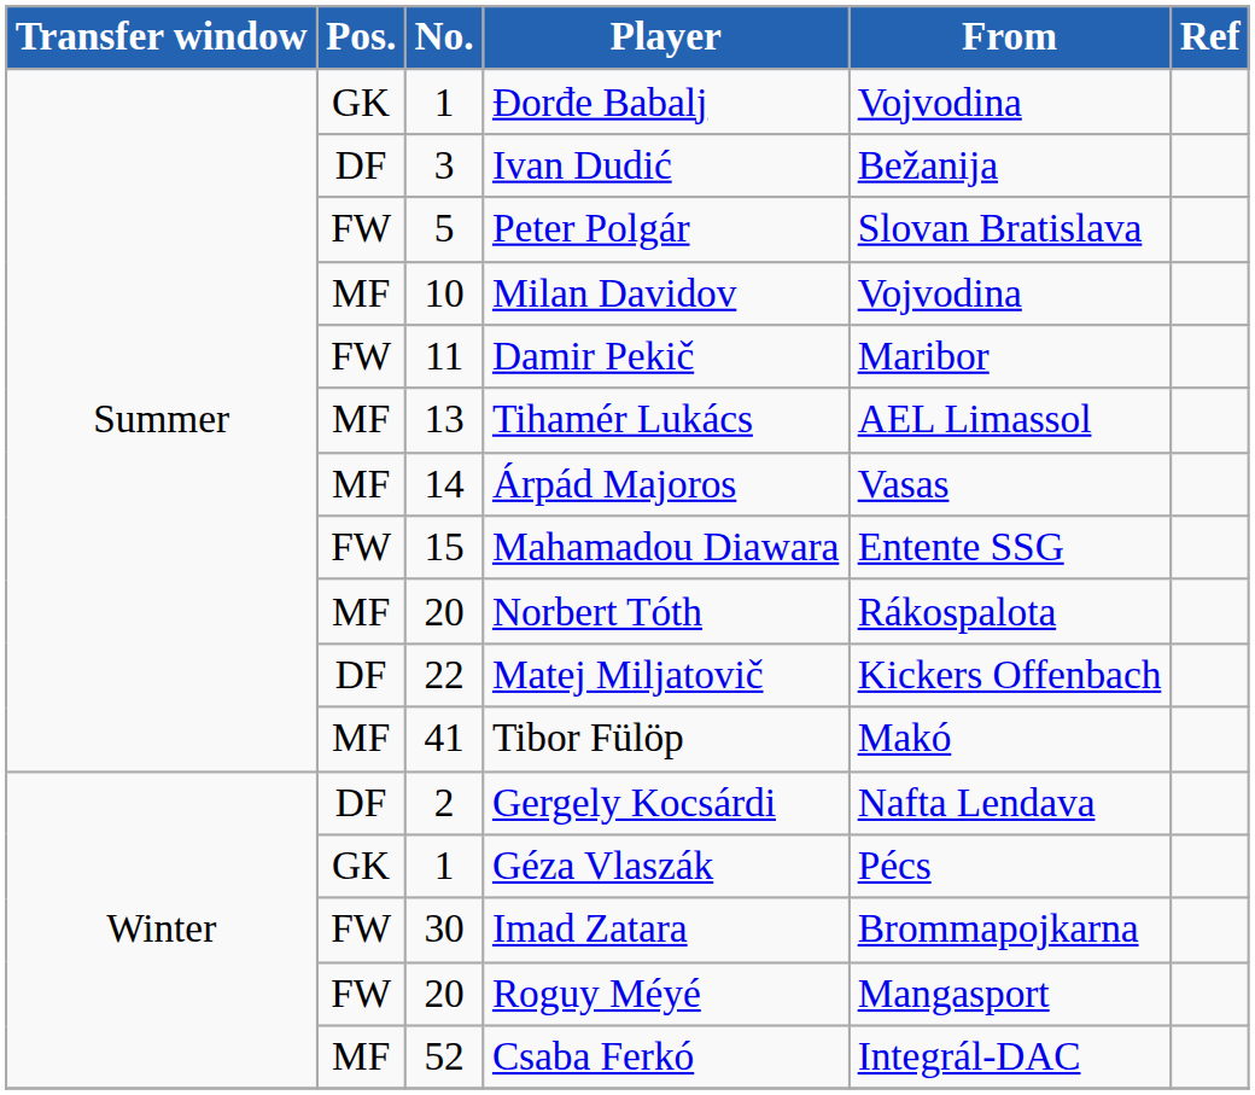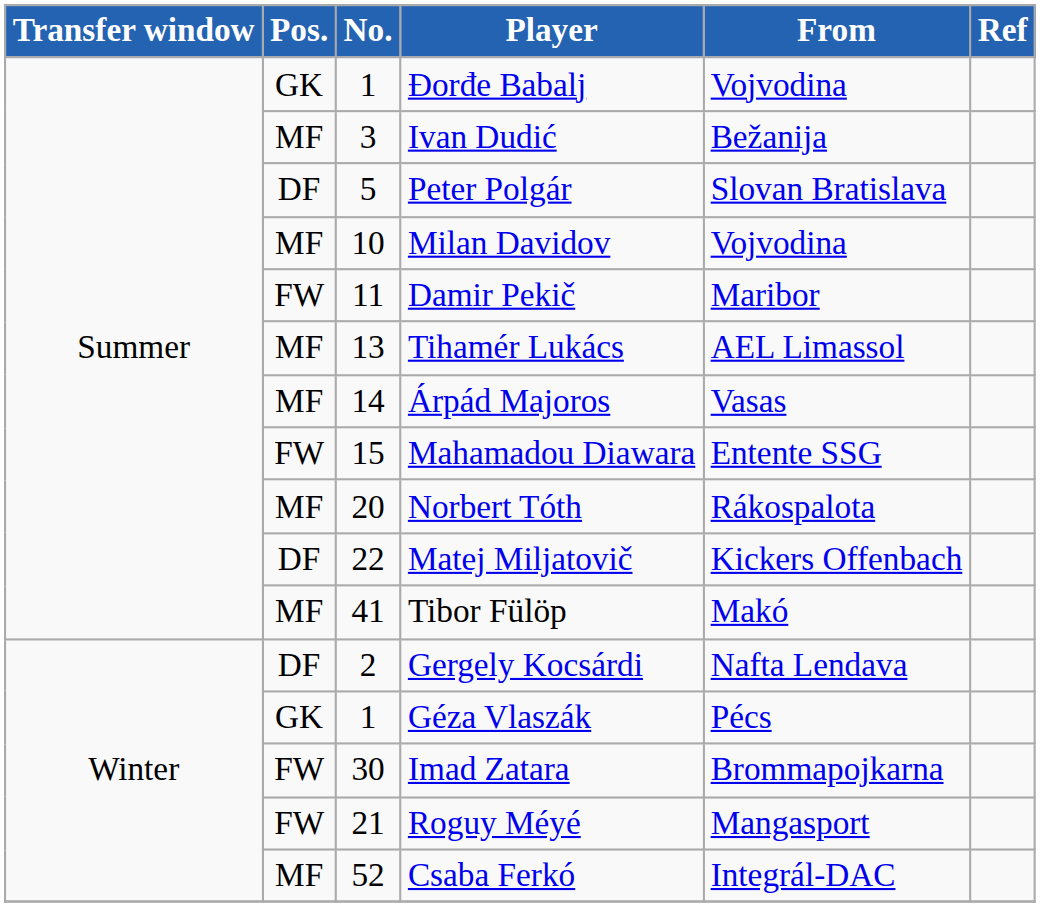 <table class="wikitable plainrowheaders sortable">
 <tr>
 </tr>
 <tr>
 <th style="background-color:#2462B2; color:#FFFFFF">Transfer window</th>
 <th style="background-color:#2462B2; color:#FFFFFF">Pos.</th>
 <th style="background-color:#2462B2; color:#FFFFFF">No.</th>
 <th style="background-color:#2462B2; color:#FFFFFF">Player</th>
 <th style="background-color:#2462B2; color:#FFFFFF">From</th>
 <th style="background-color:#2462B2; color:#FFFFFF">Ref</th>
 </tr>
 <tr>
 <td rowspan="11" style="text-align:center;">Summer</td>
 <td style="text-align:center;">GK</td>
 <td style="text-align:center;">1</td>
 <td style="text-align:left;"> <a href='#'>Đorđe Babalj</a></td>
 <td style="text-align:left;"> <a href='#'>Vojvodina</a></td>
 <td></td>
 </tr>
 <tr>
-<td style="text-align:center;">DF</td>
+<td style="text-align:center;">MF</td>
 <td style="text-align:center;">3</td>
 <td style="text-align:left;"> <a href='#'>Ivan Dudić</a></td>
 <td style="text-align:left;"> <a href='#'>Bežanija</a></td>
 <td></td>
 </tr>
 <tr>
-<td style="text-align:center;">FW</td>
+<td style="text-align:center;">DF</td>
 <td style="text-align:center;">5</td>
 <td style="text-align:left;"> <a href='#'>Peter Polgár</a></td>
 <td style="text-align:left;"> <a href='#'>Slovan Bratislava</a></td>
 <td></td>
 </tr>
 <tr>
 <td style="text-align:center;">MF</td>
 <td style="text-align:center;">10</td>
 <td style="text-align:left;"> <a href='#'>Milan Davidov</a></td>
 <td style="text-align:left;"> <a href='#'>Vojvodina</a></td>
 <td></td>
 </tr>
 <tr>
 <td style="text-align:center;">FW</td>
 <td style="text-align:center;">11</td>
 <td style="text-align:left;"> <a href='#'>Damir Pekič</a></td>
 <td style="text-align:left;"> <a href='#'>Maribor</a></td>
 <td></td>
 </tr>
 <tr>
 <td style="text-align:center;">MF</td>
 <td style="text-align:center;">13</td>
 <td style="text-align:left;"> <a href='#'>Tihamér Lukács</a></td>
 <td style="text-align:left;"> <a href='#'>AEL Limassol</a></td>
 <td></td>
 </tr>
 <tr>
 <td style="text-align:center;">MF</td>
 <td style="text-align:center;">14</td>
 <td style="text-align:left;"> <a href='#'>Árpád Majoros</a></td>
 <td style="text-align:left;"><a href='#'>Vasas</a></td>
 <td></td>
 </tr>
 <tr>
 <td style="text-align:center;">FW</td>
 <td style="text-align:center;">15</td>
 <td style="text-align:left;"> <a href='#'>Mahamadou Diawara</a></td>
 <td style="text-align:left;"> <a href='#'>Entente SSG</a></td>
 <td></td>
 </tr>
 <tr>
 <td style="text-align:center;">MF</td>
 <td style="text-align:center;">20</td>
 <td style="text-align:left;"> <a href='#'>Norbert Tóth</a></td>
 <td style="text-align:left;"><a href='#'>Rákospalota</a></td>
 <td></td>
 </tr>
 <tr>
 <td style="text-align:center;">DF</td>
 <td style="text-align:center;">22</td>
 <td style="text-align:left;"> <a href='#'>Matej Miljatovič</a></td>
 <td style="text-align:left;"> <a href='#'>Kickers Offenbach</a></td>
 <td></td>
 </tr>
 <tr>
 <td style="text-align:center;">MF</td>
 <td style="text-align:center;">41</td>
 <td style="text-align:left;"> Tibor Fülöp</td>
 <td style="text-align:left;"><a href='#'>Makó</a></td>
 <td></td>
 </tr>
 <tr>
 <td rowspan="5" style="text-align:center;">Winter</td>
 <td style="text-align:center;">DF</td>
 <td style="text-align:center;">2</td>
 <td style="text-align:left;"> <a href='#'>Gergely Kocsárdi</a></td>
 <td style="text-align:left;"> <a href='#'>Nafta Lendava</a></td>
 <td></td>
 </tr>
 <tr>
 <td style="text-align:center;">GK</td>
 <td style="text-align:center;">1</td>
 <td style="text-align:left;"> <a href='#'>Géza Vlaszák</a></td>
 <td style="text-align:left;"><a href='#'>Pécs</a></td>
 <td></td>
 </tr>
 <tr>
 <td style="text-align:center;">FW</td>
 <td style="text-align:center;">30</td>
 <td style="text-align:left;"> <a href='#'>Imad Zatara</a></td>
 <td style="text-align:left;"> <a href='#'>Brommapojkarna</a></td>
 <td></td>
 </tr>
 <tr>
 <td style="text-align:center;">FW</td>
-<td style="text-align:center;">20</td>
+<td style="text-align:center;">21</td>
 <td style="text-align:left;"> <a href='#'>Roguy Méyé</a></td>
 <td style="text-align:left;"> <a href='#'>Mangasport</a></td>
 <td></td>
 </tr>
 <tr>
 <td style="text-align:center;">MF</td>
 <td style="text-align:center;">52</td>
 <td style="text-align:left;"> <a href='#'>Csaba Ferkó</a></td>
 <td style="text-align:left;"><a href='#'>Integrál-DAC</a></td>
 <td></td>
 </tr>
 <tr>
 </tr>
 </table>
